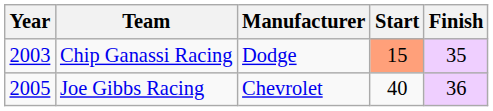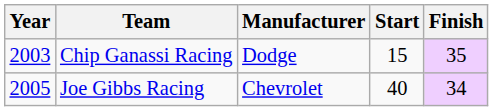 <table class="wikitable" style="font-size: 90%;">
 <tr>
 <th>Year</th>
 <th>Team</th>
 <th>Manufacturer</th>
 <th>Start</th>
 <th>Finish</th>
 </tr>
 <tr>
 <td><a href='#'>2003</a></td>
 <td><a href='#'>Chip Ganassi Racing</a></td>
 <td><a href='#'>Dodge</a></td>
-<td align=center style="background: lightsalmon;">15</td>
+<td align=center>15</td>
 <td align=center style="background:#EFCFFF;">35</td>
 </tr>
 <tr>
 <td><a href='#'>2005</a></td>
 <td><a href='#'>Joe Gibbs Racing</a></td>
 <td><a href='#'>Chevrolet</a></td>
 <td align=center>40</td>
-<td align=center style="background:#EFCFFF;">36</td>
+<td align=center style="background:#EFCFFF;">34</td>
 </tr>
 </table>
